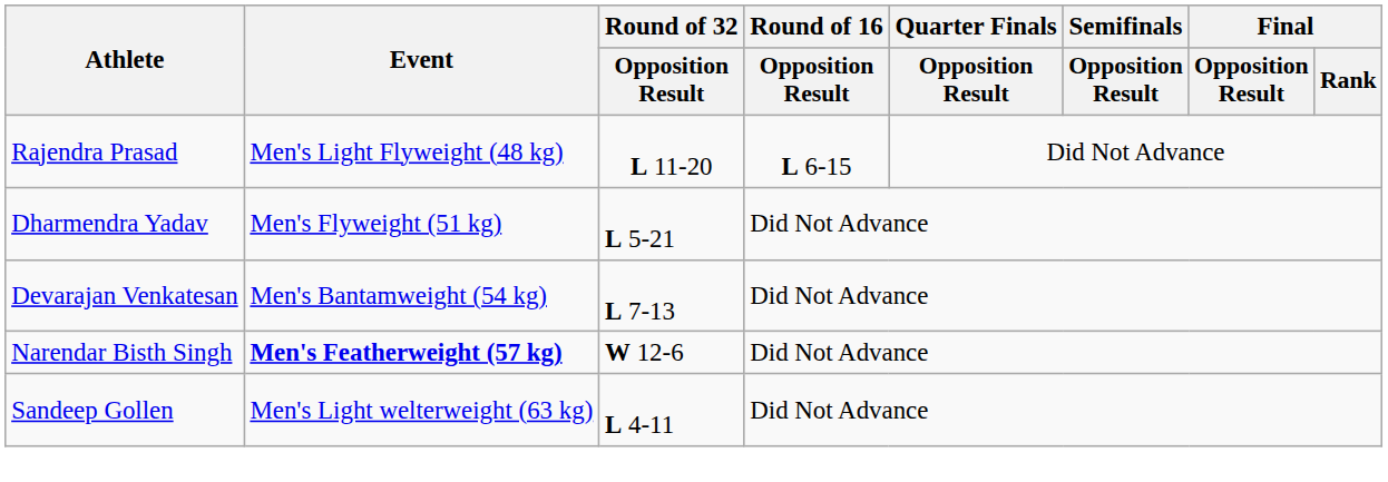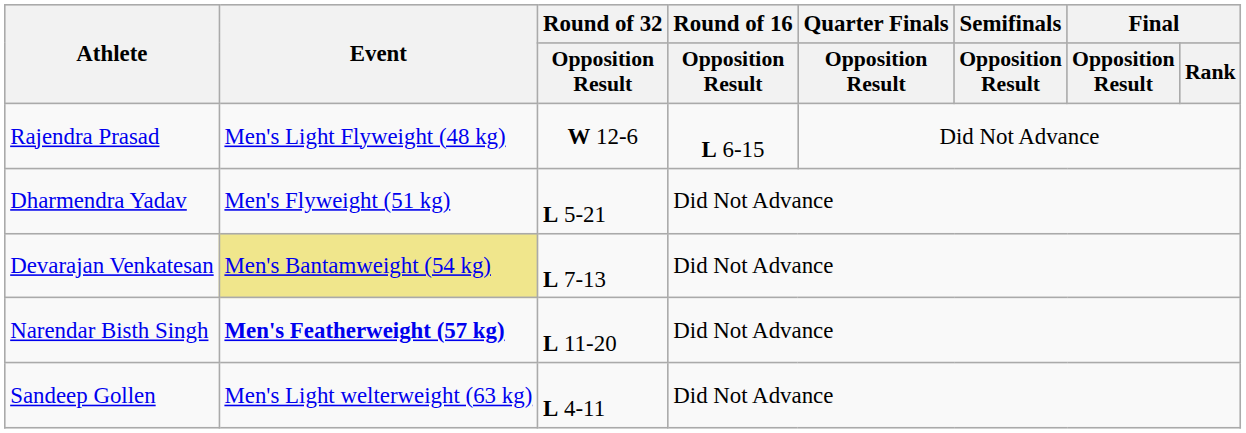 <table class="wikitable" style="font-size:90%">
 <tr>
 <th rowspan="2">Athlete</th>
 <th rowspan="2">Event</th>
 <th>Round of 32</th>
 <th>Round of 16</th>
 <th>Quarter Finals</th>
 <th>Semifinals</th>
 <th colspan="2">Final</th>
 </tr>
 <tr style="font-size:95%">
 <th>Opposition<br>Result</th>
 <th>Opposition<br>Result</th>
 <th>Opposition<br>Result</th>
 <th>Opposition<br>Result</th>
 <th>Opposition<br>Result</th>
 <th>Rank</th>
 </tr>
 <tr align="center">
 <td align="left"><a href='#'>Rajendra Prasad</a></td>
 <td align="left"><a href='#'>Men's Light Flyweight (48 kg)</a></td>
-<td><br><strong>L</strong> 11-20</td>
+<td><strong>W</strong> 12-6</td>
 <td><br><strong>L</strong> 6-15</td>
 <td colspan="4">Did Not Advance</td>
 </tr>
 <tr>
 <td><a href='#'>Dharmendra Yadav</a></td>
 <td><a href='#'>Men's Flyweight (51 kg)</a></td>
 <td><br><strong>L</strong> 5-21</td>
 <td colspan="5">Did Not Advance</td>
 </tr>
 <tr>
 <td><a href='#'>Devarajan Venkatesan</a></td>
-<td><a href='#'>Men's Bantamweight (54 kg)</a></td>
+<td style="background: khaki;"><a href='#'>Men's Bantamweight (54 kg)</a></td>
 <td><br><strong>L</strong> 7-13</td>
 <td colspan="5">Did Not Advance</td>
 </tr>
 <tr>
 <td><a href='#'>Narendar Bisth Singh</a></td>
 <td><strong><a href='#'>Men's Featherweight (57 kg)</a></strong></td>
-<td><strong>W</strong> 12-6</td>
+<td><br><strong>L</strong> 11-20</td>
 <td colspan="5">Did Not Advance</td>
 </tr>
 <tr>
 <td><a href='#'>Sandeep Gollen</a></td>
 <td><a href='#'>Men's Light welterweight (63 kg)</a></td>
 <td><br><strong>L</strong> 4-11</td>
 <td colspan="5">Did Not Advance</td>
 </tr>
 </table>
